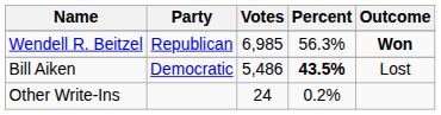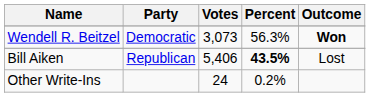 <table class=wikitable style="text-align:center">
 <tr>
 <th>Name</th>
 <th>Party</th>
 <th>Votes</th>
 <th>Percent</th>
 <th>Outcome</th>
 </tr>
 <tr>
 </tr>
 <tr>
 <td align=left><a href='#'>Wendell R. Beitzel</a></td>
-<td><a href='#'>Republican</a></td>
-<td>6,985</td>
+<td><a href='#'>Democratic</a></td>
+<td>3,073</td>
 <td>56.3%</td>
 <td><strong>Won</strong></td>
 </tr>
 <tr>
 </tr>
 <tr>
 <td align=left>Bill Aiken</td>
-<td><a href='#'>Democratic</a></td>
-<td>5,486</td>
+<td><a href='#'>Republican</a></td>
+<td>5,406</td>
 <td><strong>43.5%</strong></td>
 <td>Lost</td>
 </tr>
 <tr>
 <td align=left>Other Write-Ins</td>
 <td></td>
 <td>24</td>
 <td>0.2%</td>
 <td></td>
 </tr>
 </table>
